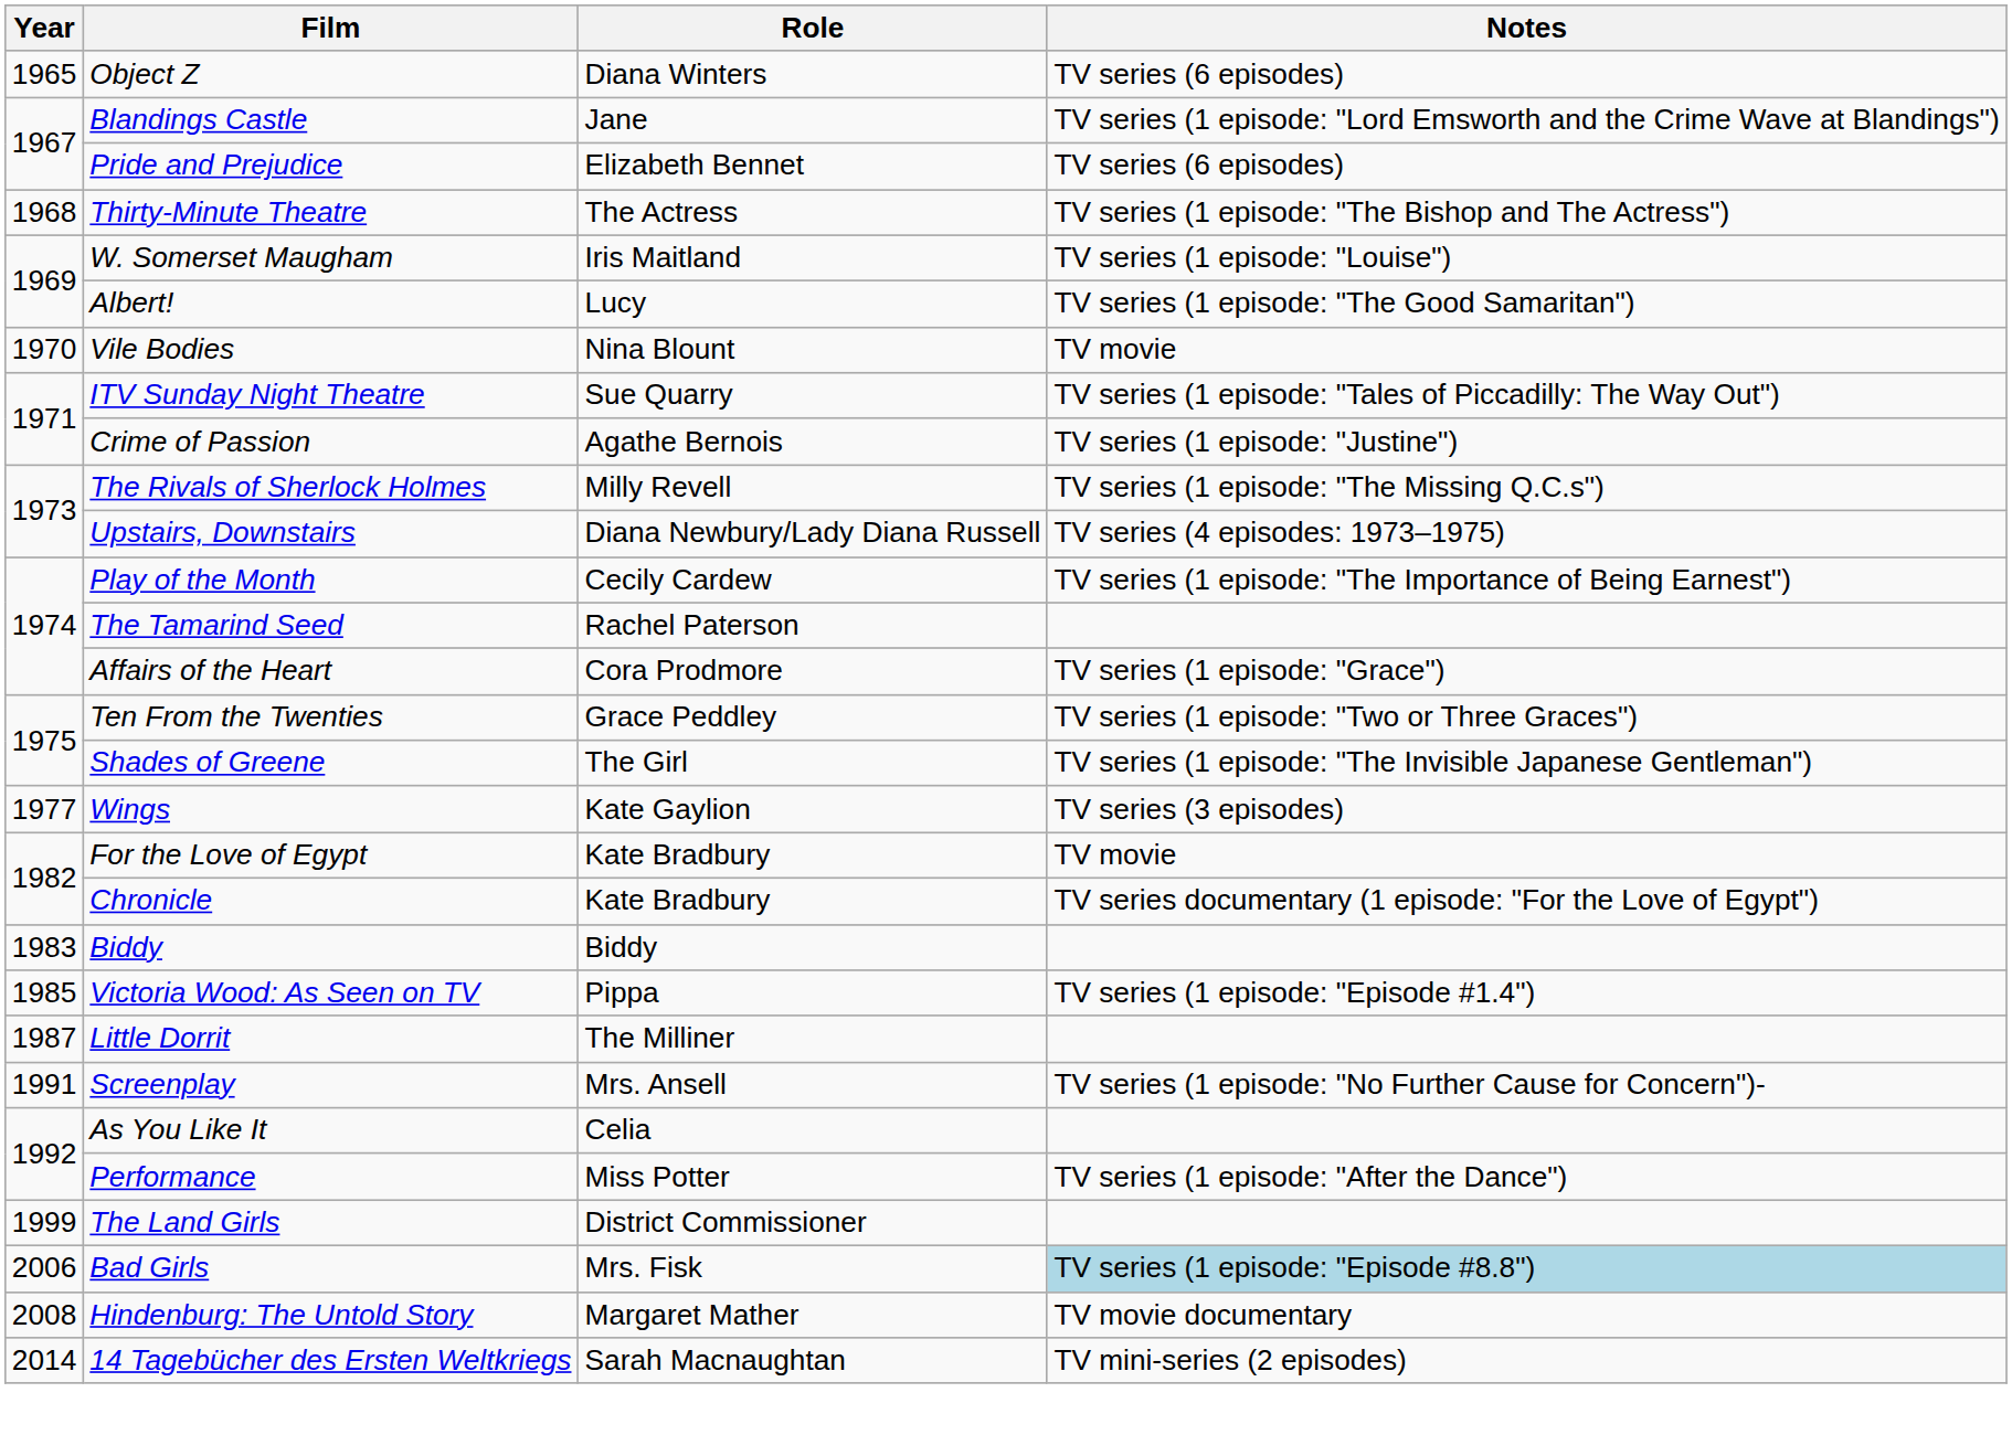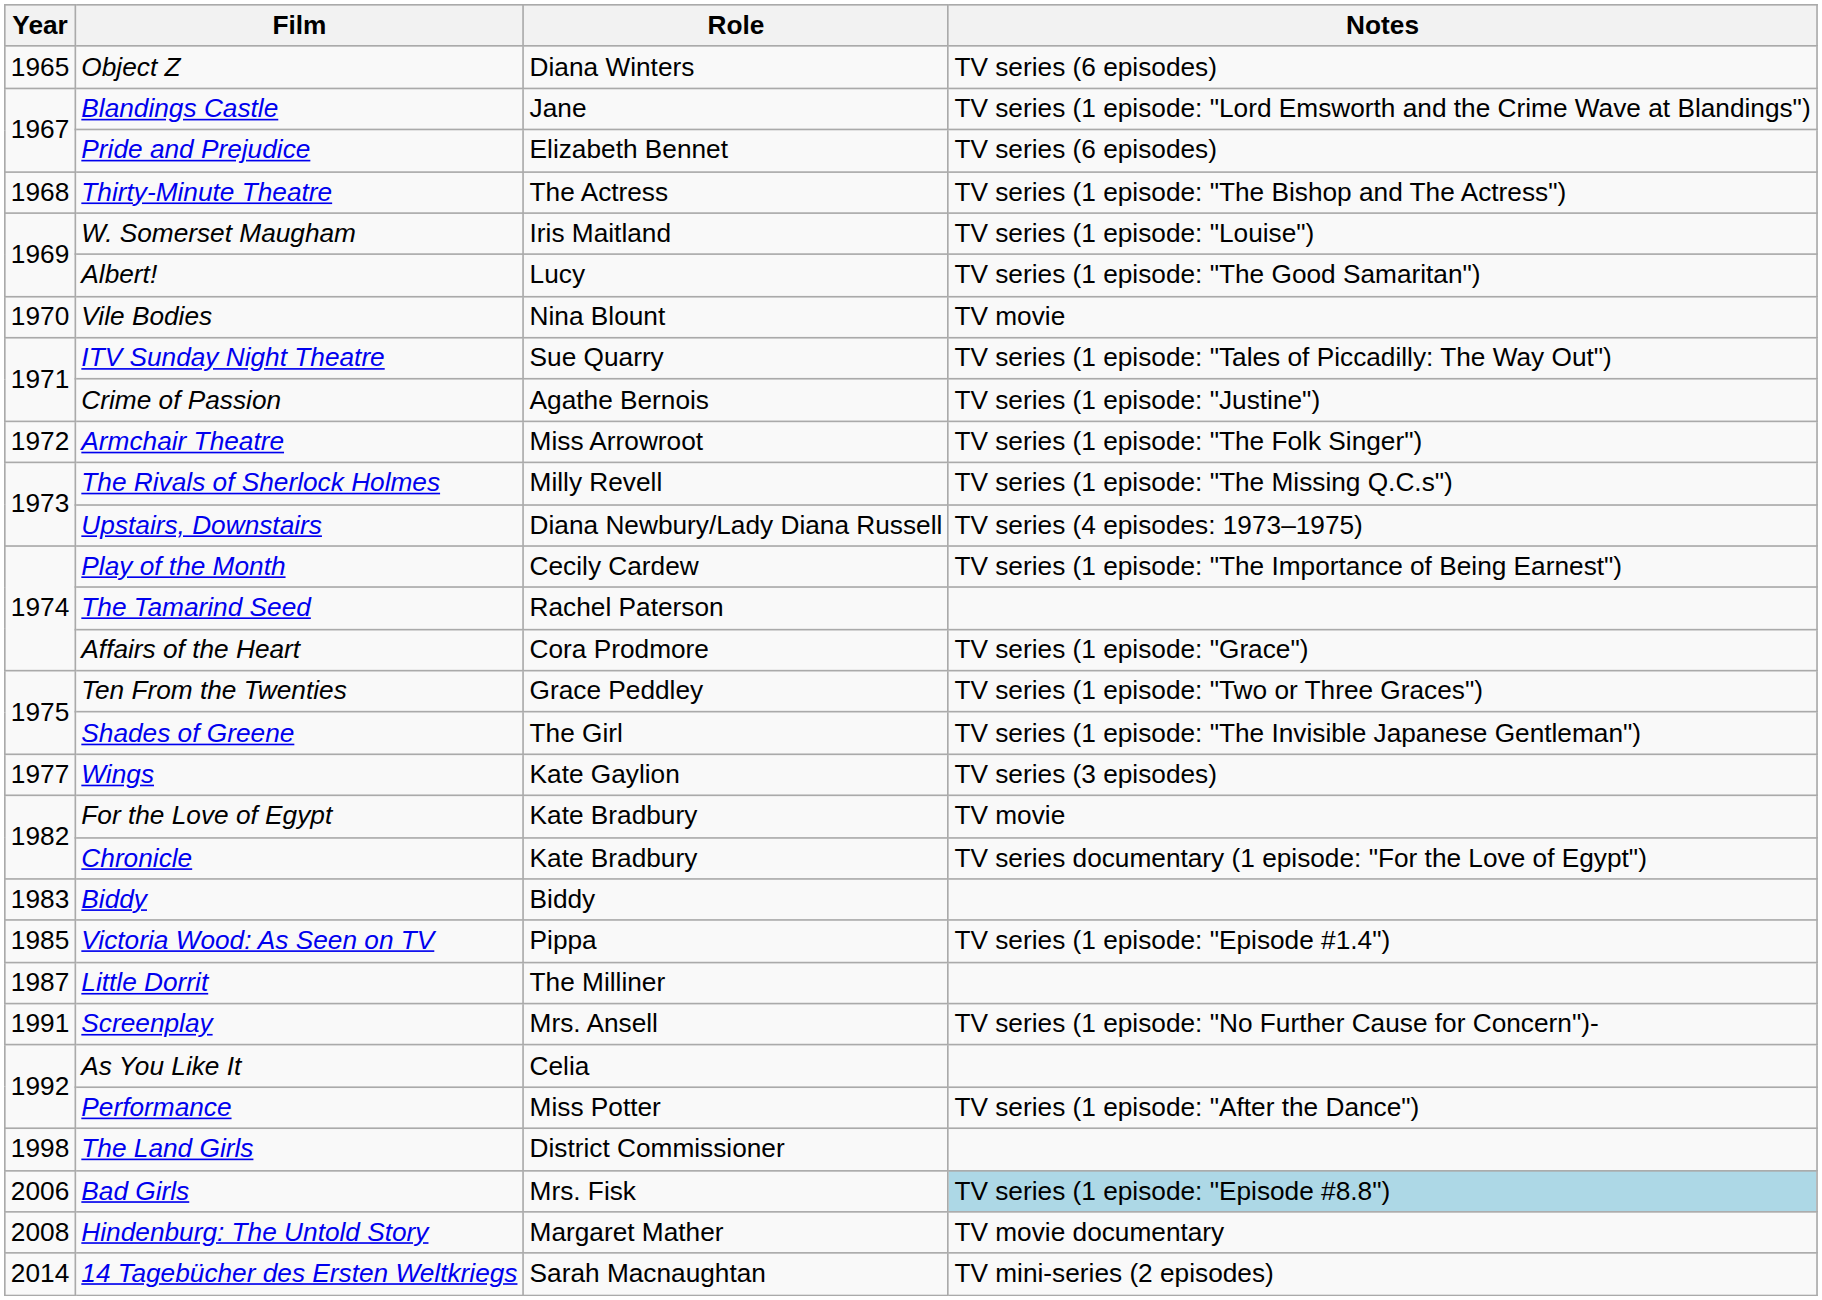 <table class="wikitable">
 <tr>
 <th>Year</th>
 <th>Film</th>
 <th>Role</th>
 <th>Notes</th>
 </tr>
 <tr>
 <td rowspan="1">1965</td>
 <td><em>Object Z</em></td>
 <td>Diana Winters</td>
 <td>TV series (6 episodes)</td>
 </tr>
 <tr>
 <td rowspan="2">1967</td>
 <td><a href='#'><em>Blandings Castle</em></a></td>
 <td>Jane</td>
 <td>TV series (1 episode: "Lord Emsworth and the Crime Wave at Blandings")</td>
 </tr>
 <tr>
 <td><a href='#'><em>Pride and Prejudice</em></a></td>
 <td>Elizabeth Bennet</td>
 <td>TV series (6 episodes)</td>
 </tr>
 <tr>
 <td rowspan="1">1968</td>
 <td><em><a href='#'>Thirty-Minute Theatre</a></em></td>
 <td>The Actress</td>
 <td>TV series (1 episode: "The Bishop and The Actress")</td>
 </tr>
 <tr>
 <td rowspan="2">1969</td>
 <td><em>W. Somerset Maugham</em></td>
 <td>Iris Maitland</td>
 <td>TV series (1 episode: "Louise")</td>
 </tr>
 <tr>
 <td><em>Albert!</em></td>
 <td>Lucy</td>
 <td>TV series (1 episode: "The Good Samaritan")</td>
 </tr>
 <tr>
 <td rowspan="1">1970</td>
 <td><em>Vile Bodies</em></td>
 <td>Nina Blount</td>
 <td>TV movie</td>
 </tr>
 <tr>
 <td rowspan="2">1971</td>
 <td><em><a href='#'>ITV Sunday Night Theatre</a></em></td>
 <td>Sue Quarry</td>
 <td>TV series (1 episode: "Tales of Piccadilly: The Way Out")</td>
 </tr>
 <tr>
 <td><em>Crime of Passion</em></td>
 <td>Agathe Bernois</td>
 <td>TV series (1 episode: "Justine")</td>
+</tr>
+<tr>
+<td rowspan="1">1972</td>
+<td><em><a href='#'>Armchair Theatre</a></em></td>
+<td>Miss Arrowroot</td>
+<td>TV series (1 episode: "The Folk Singer")</td>
 </tr>
 <tr>
 <td rowspan="2">1973</td>
 <td><a href='#'><em>The Rivals of Sherlock Holmes</em></a></td>
 <td>Milly Revell</td>
 <td>TV series (1 episode: "The Missing Q.C.s")</td>
 </tr>
 <tr>
 <td><a href='#'><em>Upstairs, Downstairs</em></a></td>
 <td>Diana Newbury/Lady Diana Russell</td>
 <td>TV series (4 episodes: 1973–1975)</td>
 </tr>
 <tr>
 <td rowspan="3">1974</td>
 <td><em><a href='#'>Play of the Month</a></em></td>
 <td>Cecily Cardew</td>
 <td>TV series (1 episode: "The Importance of Being Earnest")</td>
 </tr>
 <tr>
 <td><em><a href='#'>The Tamarind Seed</a></em></td>
 <td>Rachel Paterson</td>
 <td></td>
 </tr>
 <tr>
 <td><em>Affairs of the Heart</em></td>
 <td>Cora Prodmore</td>
 <td>TV series (1 episode: "Grace")</td>
 </tr>
 <tr>
 <td rowspan="2">1975</td>
 <td><em>Ten From the Twenties</em></td>
 <td>Grace Peddley</td>
 <td>TV series (1 episode: "Two or Three Graces")</td>
 </tr>
 <tr>
 <td><em><a href='#'>Shades of Greene</a></em></td>
 <td>The Girl</td>
 <td>TV series (1 episode: "The Invisible Japanese Gentleman")</td>
 </tr>
 <tr>
 <td rowspan="1">1977</td>
 <td><a href='#'><em>Wings</em></a></td>
 <td>Kate Gaylion</td>
 <td>TV series (3 episodes)</td>
 </tr>
 <tr>
 <td rowspan="2">1982</td>
 <td><em>For the Love of Egypt</em></td>
 <td>Kate Bradbury</td>
 <td>TV movie</td>
 </tr>
 <tr>
 <td><a href='#'><em>Chronicle</em></a></td>
 <td>Kate Bradbury</td>
 <td>TV series documentary (1 episode: "For the Love of Egypt")</td>
 </tr>
 <tr>
 <td rowspan="1">1983</td>
 <td><em><a href='#'>Biddy</a></em></td>
 <td>Biddy</td>
 <td></td>
 </tr>
 <tr>
 <td rowspan="1">1985</td>
 <td><a href='#'><em>Victoria Wood: As Seen on TV</em></a></td>
 <td>Pippa</td>
 <td>TV series (1 episode: "Episode #1.4")</td>
 </tr>
 <tr>
 <td rowspan="1">1987</td>
 <td><a href='#'><em>Little Dorrit</em></a></td>
 <td>The Milliner</td>
 <td></td>
 </tr>
 <tr>
 <td rowspan="1">1991</td>
 <td><a href='#'><em>Screenplay</em></a></td>
 <td>Mrs. Ansell</td>
 <td>TV series (1 episode: "No Further Cause for Concern")-</td>
 </tr>
 <tr>
 <td rowspan="2">1992</td>
 <td><em>As You Like It</em></td>
 <td>Celia</td>
 <td></td>
 </tr>
 <tr>
 <td><em><a href='#'>Performance</a></em></td>
 <td>Miss Potter</td>
 <td>TV series (1 episode: "After the Dance")</td>
 </tr>
 <tr>
-<td rowspan="1">1999</td>
+<td rowspan="1">1998</td>
 <td><em><a href='#'>The Land Girls</a></em></td>
 <td>District Commissioner</td>
 <td></td>
 </tr>
 <tr>
 <td rowspan="1">2006</td>
 <td><a href='#'><em>Bad Girls</em></a></td>
 <td>Mrs. Fisk</td>
 <td style="background: lightblue;">TV series (1 episode: "Episode #8.8")</td>
 </tr>
 <tr>
 <td rowspan="1">2008</td>
 <td><em><a href='#'>Hindenburg: The Untold Story</a></em></td>
 <td>Margaret Mather</td>
 <td>TV movie documentary</td>
 </tr>
 <tr>
 <td rowspan="1">2014</td>
 <td><a href='#'><em>14 Tagebücher des Ersten Weltkriegs</em></a></td>
 <td>Sarah Macnaughtan</td>
 <td>TV mini-series (2 episodes)</td>
 </tr>
 </table>
